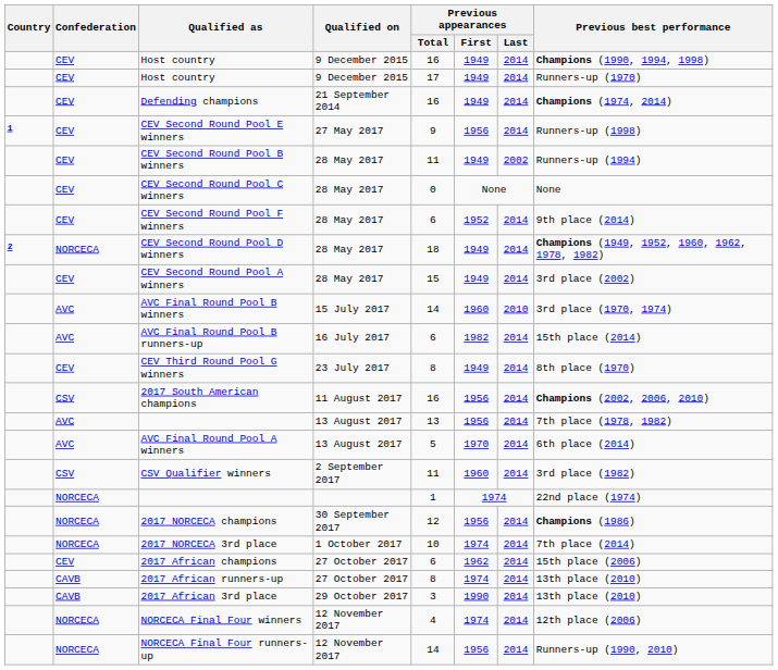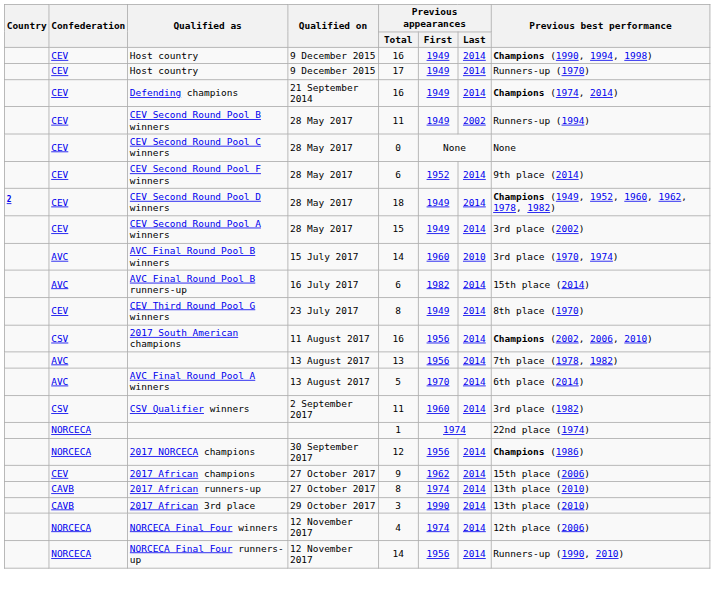 <table class="wikitable sortable" style="font-size:90%">
 <tr>
 <th rowspan=2>Country</th>
 <th rowspan=2>Confederation</th>
 <th rowspan=2>Qualified as</th>
 <th rowspan=2>Qualified on</th>
 <th colspan=3>Previous appearances</th>
 <th rowspan=2>Previous best performance</th>
 </tr>
 <tr>
 <th>Total</th>
 <th>First</th>
 <th>Last</th>
 </tr>
 <tr>
 <td></td>
 <td><a href='#'>CEV</a></td>
 <td> Host country</td>
 <td> 9 December 2015</td>
 <td style="text-align:center">16</td>
 <td style="text-align:center"><a href='#'>1949</a></td>
 <td style="text-align:center"><a href='#'>2014</a></td>
 <td><strong>Champions</strong> (<a href='#'>1990</a>, <a href='#'>1994</a>, <a href='#'>1998</a>)</td>
 </tr>
 <tr>
 <td></td>
 <td><a href='#'>CEV</a></td>
 <td> Host country</td>
 <td> 9 December 2015</td>
 <td style="text-align:center">17</td>
 <td style="text-align:center"><a href='#'>1949</a></td>
 <td style="text-align:center"><a href='#'>2014</a></td>
 <td>Runners-up (<a href='#'>1970</a>)</td>
 </tr>
 <tr>
 <td></td>
 <td><a href='#'>CEV</a></td>
 <td> <a href='#'>Defending</a> champions</td>
 <td> 21 September 2014</td>
 <td style="text-align:center">16</td>
 <td style="text-align:center"><a href='#'>1949</a></td>
 <td style="text-align:center"><a href='#'>2014</a></td>
 <td><strong>Champions</strong> (<a href='#'>1974</a>, <a href='#'>2014</a>)</td>
 </tr>
 <tr>
-<td><sup><strong><a href='#'>1</a></strong></sup></td>
-<td><a href='#'>CEV</a></td>
-<td> <a href='#'>CEV Second Round Pool E</a> winners</td>
-<td> 27 May 2017</td>
-<td style="text-align:center">9</td>
-<td style="text-align:center"><a href='#'>1956</a></td>
-<td style="text-align:center"><a href='#'>2014</a></td>
-<td>Runners-up (<a href='#'>1998</a>)</td>
-</tr>
-<tr>
 <td></td>
 <td><a href='#'>CEV</a></td>
 <td> <a href='#'>CEV Second Round Pool B</a> winners</td>
 <td> 28 May 2017</td>
 <td style="text-align:center">11</td>
 <td style="text-align:center"><a href='#'>1949</a></td>
 <td style="text-align:center"><a href='#'>2002</a></td>
 <td>Runners-up (<a href='#'>1994</a>)</td>
 </tr>
 <tr>
 <td></td>
 <td><a href='#'>CEV</a></td>
 <td> <a href='#'>CEV Second Round Pool C</a> winners</td>
 <td> 28 May 2017</td>
 <td style="text-align:center">0</td>
 <td colspan=2 style="text-align:center">None</td>
 <td>None</td>
 </tr>
 <tr>
 <td></td>
 <td><a href='#'>CEV</a></td>
 <td> <a href='#'>CEV Second Round Pool F</a> winners</td>
 <td> 28 May 2017</td>
 <td style="text-align:center">6</td>
 <td style="text-align:center"><a href='#'>1952</a></td>
 <td style="text-align:center"><a href='#'>2014</a></td>
 <td>9th place (<a href='#'>2014</a>)</td>
 </tr>
 <tr>
 <td><sup><strong><a href='#'>2</a></strong></sup></td>
-<td><a href='#'>NORCECA</a></td>
+<td><a href='#'>CEV</a></td>
 <td> <a href='#'>CEV Second Round Pool D</a> winners</td>
 <td> 28 May 2017</td>
 <td style="text-align:center">18</td>
 <td style="text-align:center"><a href='#'>1949</a></td>
 <td style="text-align:center"><a href='#'>2014</a></td>
 <td><strong>Champions</strong> (<a href='#'>1949</a>, <a href='#'>1952</a>, <a href='#'>1960</a>, <a href='#'>1962</a>, <a href='#'>1978</a>, <a href='#'>1982</a>)</td>
 </tr>
 <tr>
 <td></td>
 <td><a href='#'>CEV</a></td>
 <td> <a href='#'>CEV Second Round Pool A</a> winners</td>
 <td> 28 May 2017</td>
 <td style="text-align:center">15</td>
 <td style="text-align:center"><a href='#'>1949</a></td>
 <td style="text-align:center"><a href='#'>2014</a></td>
 <td>3rd place (<a href='#'>2002</a>)</td>
 </tr>
 <tr>
 <td></td>
 <td><a href='#'>AVC</a></td>
 <td> <a href='#'>AVC Final Round Pool B</a> winners</td>
 <td> 15 July 2017</td>
 <td style="text-align:center">14</td>
 <td style="text-align:center"><a href='#'>1960</a></td>
 <td style="text-align:center"><a href='#'>2010</a></td>
 <td>3rd place (<a href='#'>1970</a>, <a href='#'>1974</a>)</td>
 </tr>
 <tr>
 <td></td>
 <td><a href='#'>AVC</a></td>
 <td> <a href='#'>AVC Final Round Pool B</a> runners-up</td>
 <td> 16 July 2017</td>
 <td style="text-align:center">6</td>
 <td style="text-align:center"><a href='#'>1982</a></td>
 <td style="text-align:center"><a href='#'>2014</a></td>
 <td>15th place (<a href='#'>2014</a>)</td>
 </tr>
 <tr>
 <td></td>
 <td><a href='#'>CEV</a></td>
 <td> <a href='#'>CEV Third Round Pool G</a> winners</td>
 <td> 23 July 2017</td>
 <td style="text-align:center">8</td>
 <td style="text-align:center"><a href='#'>1949</a></td>
 <td style="text-align:center"><a href='#'>2014</a></td>
 <td>8th place (<a href='#'>1970</a>)</td>
 </tr>
 <tr>
 <td></td>
 <td><a href='#'>CSV</a></td>
 <td> <a href='#'>2017 South American</a> champions</td>
 <td> 11 August 2017</td>
 <td style="text-align:center">16</td>
 <td style="text-align:center"><a href='#'>1956</a></td>
 <td style="text-align:center"><a href='#'>2014</a></td>
 <td><strong>Champions</strong> (<a href='#'>2002</a>, <a href='#'>2006</a>, <a href='#'>2010</a>)</td>
 </tr>
 <tr>
 <td></td>
 <td><a href='#'>AVC</a></td>
 <td> </td>
 <td> 13 August 2017</td>
 <td style="text-align:center">13</td>
 <td style="text-align:center"><a href='#'>1956</a></td>
 <td style="text-align:center"><a href='#'>2014</a></td>
 <td>7th place (<a href='#'>1978</a>, <a href='#'>1982</a>)</td>
 </tr>
 <tr>
 <td></td>
 <td><a href='#'>AVC</a></td>
 <td> <a href='#'>AVC Final Round Pool A</a> winners</td>
 <td> 13 August 2017</td>
 <td style="text-align:center">5</td>
 <td style="text-align:center"><a href='#'>1970</a></td>
 <td style="text-align:center"><a href='#'>2014</a></td>
 <td>6th place (<a href='#'>2014</a>)</td>
 </tr>
 <tr>
 <td></td>
 <td><a href='#'>CSV</a></td>
 <td> <a href='#'>CSV Qualifier</a> winners</td>
 <td> 2 September 2017</td>
 <td style="text-align:center">11</td>
 <td style="text-align:center"><a href='#'>1960</a></td>
 <td style="text-align:center"><a href='#'>2014</a></td>
 <td>3rd place (<a href='#'>1982</a>)</td>
 </tr>
 <tr>
 <td></td>
 <td><a href='#'>NORCECA</a></td>
 <td> </td>
 <td> </td>
 <td style="text-align:center">1</td>
 <td colspan=2 style="text-align:center"><a href='#'>1974</a></td>
 <td>22nd place (<a href='#'>1974</a>)</td>
 </tr>
 <tr>
 <td></td>
 <td><a href='#'>NORCECA</a></td>
 <td> <a href='#'>2017 NORCECA</a> champions</td>
 <td> 30 September 2017</td>
 <td style="text-align:center">12</td>
 <td style="text-align:center"><a href='#'>1956</a></td>
 <td style="text-align:center"><a href='#'>2014</a></td>
 <td><strong>Champions</strong> (<a href='#'>1986</a>)</td>
 </tr>
 <tr>
 <td></td>
-<td><a href='#'>NORCECA</a></td>
-<td> <a href='#'>2017 NORCECA</a> 3rd place</td>
-<td> 1 October 2017</td>
-<td style="text-align:center">10</td>
-<td style="text-align:center"><a href='#'>1974</a></td>
-<td style="text-align:center"><a href='#'>2014</a></td>
-<td>7th place (<a href='#'>2014</a>)</td>
-</tr>
-<tr>
-<td></td>
 <td><a href='#'>CEV</a></td>
 <td> <a href='#'>2017 African</a> champions</td>
 <td> 27 October 2017</td>
-<td style="text-align:center">6</td>
+<td style="text-align:center">9</td>
 <td style="text-align:center"><a href='#'>1962</a></td>
 <td style="text-align:center"><a href='#'>2014</a></td>
 <td>15th place (<a href='#'>2006</a>)</td>
 </tr>
 <tr>
 <td></td>
 <td><a href='#'>CAVB</a></td>
 <td> <a href='#'>2017 African</a> runners-up</td>
 <td> 27 October 2017</td>
 <td style="text-align:center">8</td>
 <td style="text-align:center"><a href='#'>1974</a></td>
 <td style="text-align:center"><a href='#'>2014</a></td>
 <td>13th place (<a href='#'>2010</a>)</td>
 </tr>
 <tr>
 <td></td>
 <td><a href='#'>CAVB</a></td>
 <td> <a href='#'>2017 African</a> 3rd place</td>
 <td> 29 October 2017</td>
 <td style="text-align:center">3</td>
 <td style="text-align:center"><a href='#'>1990</a></td>
 <td style="text-align:center"><a href='#'>2014</a></td>
 <td>13th place (<a href='#'>2010</a>)</td>
 </tr>
 <tr>
 <td></td>
 <td><a href='#'>NORCECA</a></td>
 <td> <a href='#'>NORCECA Final Four</a> winners</td>
 <td> 12 November 2017</td>
 <td style="text-align:center">4</td>
 <td style="text-align:center"><a href='#'>1974</a></td>
 <td style="text-align:center"><a href='#'>2014</a></td>
 <td>12th place (<a href='#'>2006</a>)</td>
 </tr>
 <tr>
 <td></td>
 <td><a href='#'>NORCECA</a></td>
 <td> <a href='#'>NORCECA Final Four</a> runners-up</td>
 <td> 12 November 2017</td>
 <td style="text-align:center">14</td>
 <td style="text-align:center"><a href='#'>1956</a></td>
 <td style="text-align:center"><a href='#'>2014</a></td>
 <td>Runners-up (<a href='#'>1990</a>, <a href='#'>2010</a>)</td>
 </tr>
 </table>
